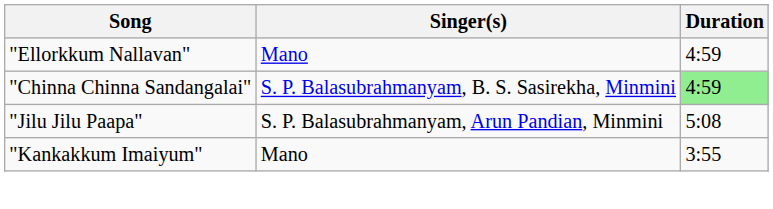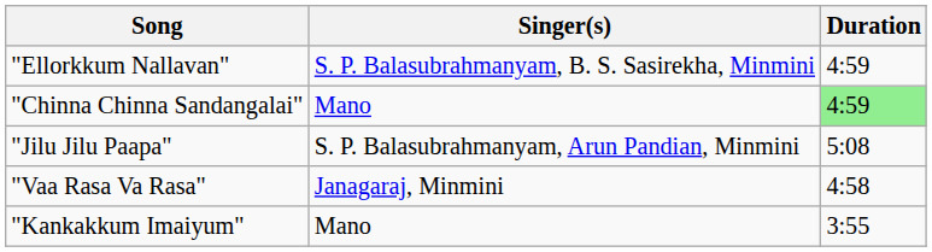 <table class="wikitable" style="font-size:95%;">
 <tr>
 <th>Song</th>
 <th>Singer(s)</th>
 <th>Duration</th>
 </tr>
 <tr>
 <td>"Ellorkkum Nallavan"</td>
-<td><a href='#'>Mano</a></td>
+<td><a href='#'>S. P. Balasubrahmanyam</a>, B. S. Sasirekha, <a href='#'>Minmini</a></td>
 <td>4:59</td>
 </tr>
 <tr>
 <td>"Chinna Chinna Sandangalai"</td>
-<td><a href='#'>S. P. Balasubrahmanyam</a>, B. S. Sasirekha, <a href='#'>Minmini</a></td>
+<td><a href='#'>Mano</a></td>
 <td style="background: lightgreen;">4:59</td>
 </tr>
 <tr>
 <td>"Jilu Jilu Paapa"</td>
 <td>S. P. Balasubrahmanyam, <a href='#'>Arun Pandian</a>, Minmini</td>
 <td>5:08</td>
 </tr>
 <tr>
+<td>"Vaa Rasa Va Rasa"</td>
+<td><a href='#'>Janagaraj</a>, Minmini</td>
+<td>4:58</td>
+</tr>
+<tr>
 <td>"Kankakkum Imaiyum"</td>
 <td>Mano</td>
 <td>3:55</td>
 </tr>
 </table>
